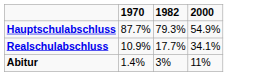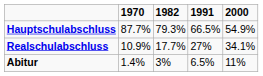 <table class="wikitable">
 <tr>
 <td></td>
 <td><strong>1970</strong></td>
 <td><strong>1982</strong></td>
+<td><strong>1991</strong></td>
 <td><strong>2000</strong></td>
 </tr>
 <tr>
 <td><strong><a href='#'>Hauptschulabschluss</a></strong></td>
 <td>87.7%</td>
 <td>79.3%</td>
+<td>66.5%</td>
 <td>54.9%</td>
 </tr>
 <tr>
 <td><strong><a href='#'>Realschulabschluss</a></strong></td>
 <td>10.9%</td>
 <td>17.7%</td>
+<td>27%</td>
 <td>34.1%</td>
 </tr>
 <tr>
 <td><strong>Abitur</strong></td>
 <td>1.4%</td>
 <td>3%</td>
+<td>6.5%</td>
 <td>11%</td>
 </tr>
 </table>
